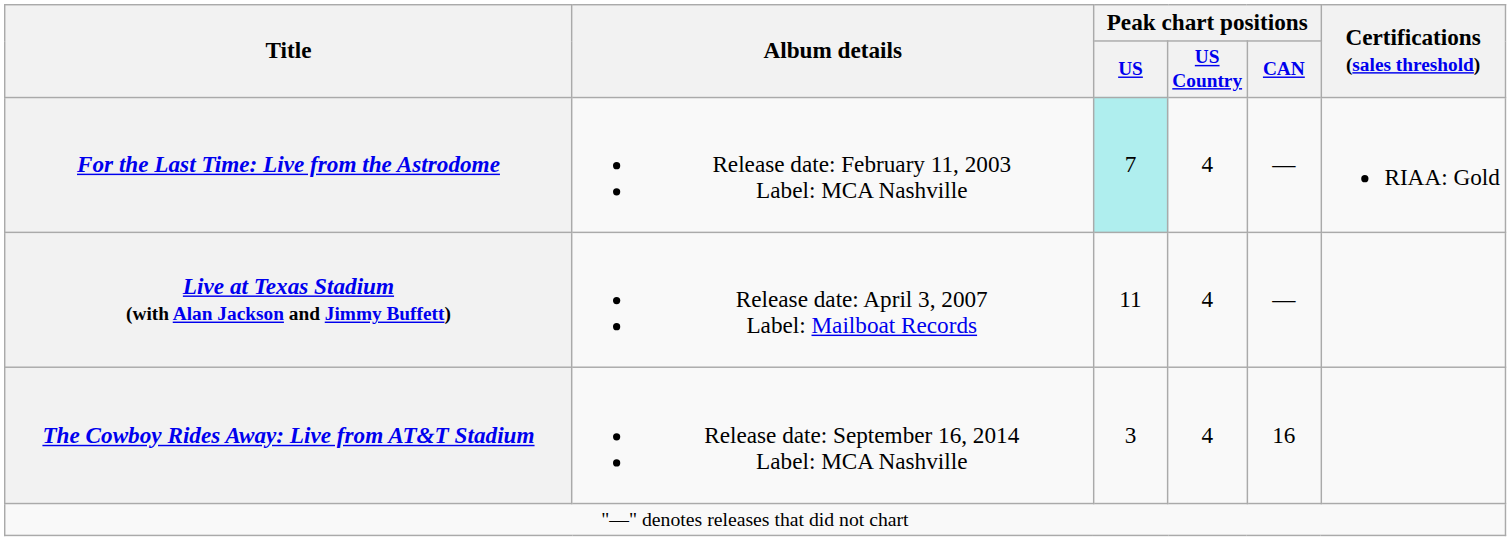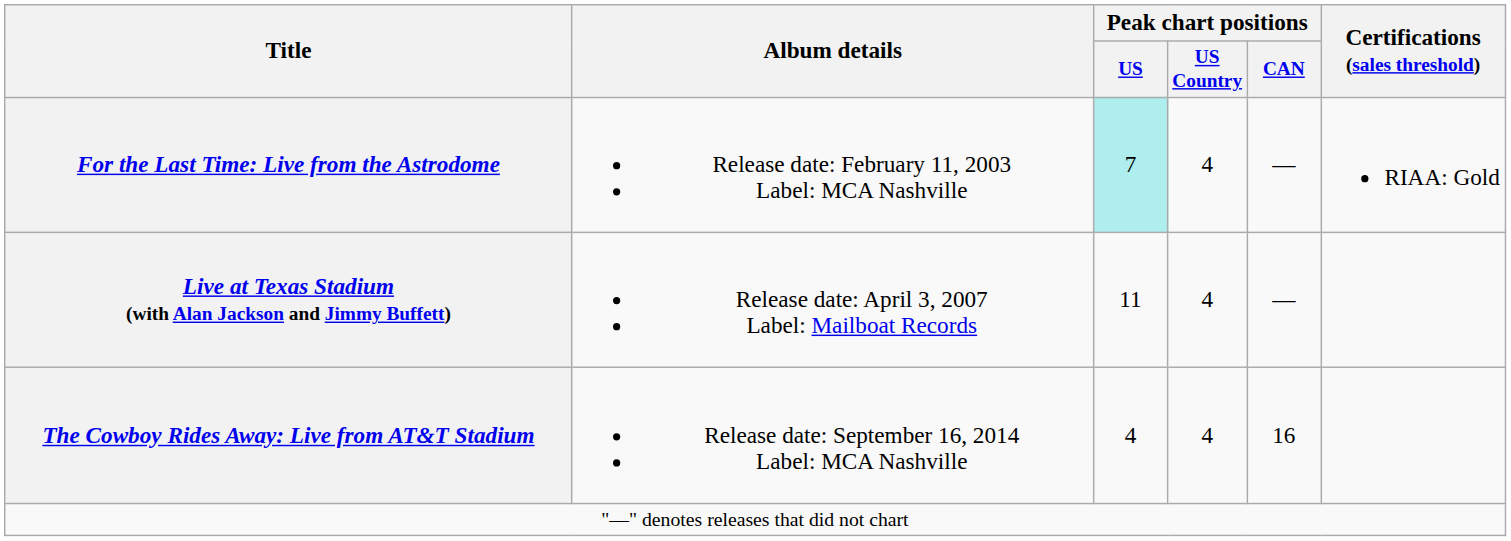 <table class="wikitable plainrowheaders" style="text-align:center;">
 <tr>
 <th rowspan="2" style="width:24em;">Title</th>
 <th rowspan="2" style="width:22em;">Album details</th>
 <th colspan="3">Peak chart positions</th>
 <th rowspan="2">Certifications<br><small>(<a href='#'>sales threshold</a>)</small></th>
 </tr>
 <tr style="font-size:smaller;">
 <th width="45"><a href='#'>US</a><br></th>
 <th width="45"><a href='#'>US Country</a><br></th>
 <th width="45"><a href='#'>CAN</a><br></th>
 </tr>
 <tr>
 <th scope="row"><em><a href='#'>For the Last Time: Live from the Astrodome</a></em></th>
 <td><br><ul><li>Release date: February 11, 2003</li><li>Label: MCA Nashville</li></ul></td>
 <td style="background: paleturquoise;">7</td>
 <td>4</td>
 <td>—</td>
 <td align="left"><br><ul><li>RIAA: Gold</li></ul></td>
 </tr>
 <tr>
 <th scope="row"><em><a href='#'>Live at Texas Stadium</a></em><br><small>(with <a href='#'>Alan Jackson</a> and <a href='#'>Jimmy Buffett</a>)</small></th>
 <td><br><ul><li>Release date: April 3, 2007</li><li>Label: <a href='#'>Mailboat Records</a></li></ul></td>
 <td>11</td>
 <td>4</td>
 <td>—</td>
 <td align="left"></td>
 </tr>
 <tr>
 <th scope="row"><em><a href='#'>The Cowboy Rides Away: Live from AT&T Stadium</a></em></th>
 <td><br><ul><li>Release date: September 16, 2014</li><li>Label: MCA Nashville</li></ul></td>
-<td>3</td>
+<td>4</td>
 <td>4</td>
 <td>16</td>
 <td align="left"></td>
 </tr>
 <tr>
 <td colspan="6" style="font-size:85%">"—" denotes releases that did not chart</td>
 </tr>
 </table>
